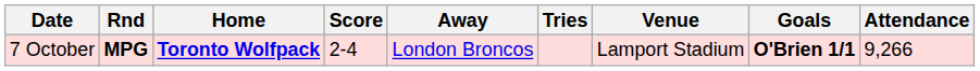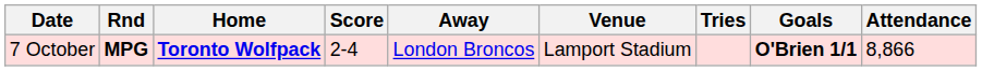 <table class="wikitable" style="font-size:85%;">
 <tr>
 <th>Date</th>
 <th>Rnd</th>
 <th>Home</th>
 <th>Score</th>
 <th>Away</th>
+<th>Venue</th>
 <th>Tries</th>
-<th>Venue</th>
 <th>Goals</th>
 <th>Attendance</th>
 </tr>
 <tr style="background:#ffdddd;" width=20 | >
 <td>7 October</td>
 <td><strong>MPG</strong></td>
 <td> <strong><a href='#'>Toronto Wolfpack</a></strong></td>
 <td>2-4</td>
 <td> <a href='#'>London Broncos</a></td>
+<td>Lamport Stadium</td>
 <td></td>
-<td>Lamport Stadium</td>
 <td><strong>O'Brien 1/1</strong></td>
-<td>9,266</td>
+<td>8,866</td>
 </tr>
 </table>
